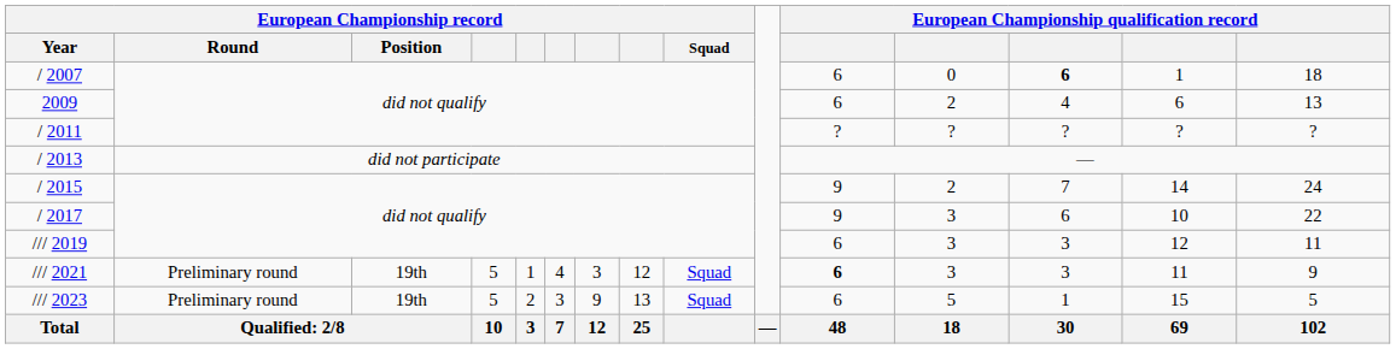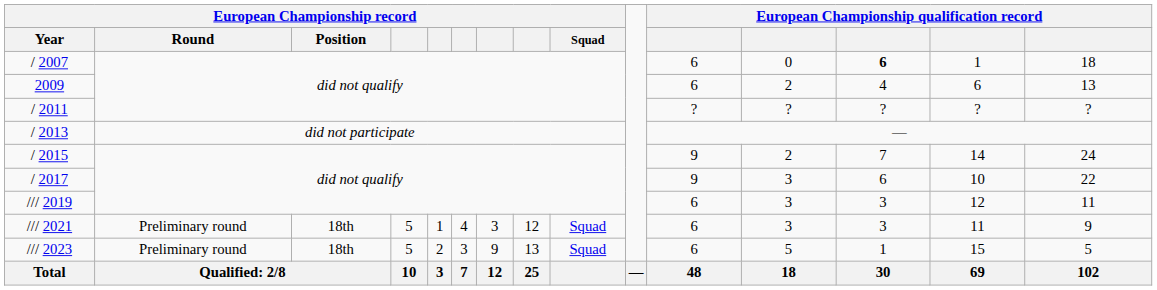 <table class="wikitable" style="text-align: center;">
 <tr>
 <th colspan=9><a href='#'>European Championship record</a></th>
 <td width=1% rowspan=11></td>
 <th colspan=5><a href='#'>European Championship qualification record</a></th>
 </tr>
 <tr>
 <th>Year</th>
 <th>Round</th>
 <th>Position</th>
 <th></th>
 <th></th>
 <th></th>
 <th></th>
 <th></th>
 <th><small>Squad</small></th>
 <th></th>
 <th></th>
 <th></th>
 <th></th>
 <th></th>
 </tr>
 <tr>
 <td>/ <a href='#'>2007</a></td>
 <td colspan=8 rowspan=3><em>did not qualify</em></td>
 <td>6</td>
 <td>0</td>
 <td><strong>6</strong></td>
 <td>1</td>
 <td>18</td>
 </tr>
 <tr>
 <td> <a href='#'>2009</a></td>
 <td>6</td>
 <td>2</td>
 <td>4</td>
 <td>6</td>
 <td>13</td>
 </tr>
 <tr>
 <td>/ <a href='#'>2011</a></td>
 <td>?</td>
 <td>?</td>
 <td>?</td>
 <td>?</td>
 <td>?</td>
 </tr>
 <tr>
 <td>/ <a href='#'>2013</a></td>
 <td colspan=8 rowspan=1><em>did not participate</em></td>
 <td colspan=5 rowspan=1>—</td>
 </tr>
 <tr>
 <td>/ <a href='#'>2015</a></td>
 <td colspan=8 rowspan=3><em>did not qualify</em></td>
 <td>9</td>
 <td>2</td>
 <td>7</td>
 <td>14</td>
 <td>24</td>
 </tr>
 <tr>
 <td>/ <a href='#'>2017</a></td>
 <td>9</td>
 <td>3</td>
 <td>6</td>
 <td>10</td>
 <td>22</td>
 </tr>
 <tr>
 <td>/// <a href='#'>2019</a></td>
 <td>6</td>
 <td>3</td>
 <td>3</td>
 <td>12</td>
 <td>11</td>
 </tr>
 <tr>
 <td>/// <a href='#'>2021</a></td>
 <td>Preliminary round</td>
-<td>19th</td>
+<td>18th</td>
 <td>5</td>
 <td>1</td>
 <td>4</td>
 <td>3</td>
 <td>12</td>
 <td><a href='#'>Squad</a></td>
-<td><strong>6</strong></td>
+<td>6</td>
 <td>3</td>
 <td>3</td>
 <td>11</td>
 <td>9</td>
 </tr>
 <tr>
 <td>/// <a href='#'>2023</a></td>
 <td>Preliminary round</td>
-<td>19th</td>
+<td>18th</td>
 <td>5</td>
 <td>2</td>
 <td>3</td>
 <td>9</td>
 <td>13</td>
 <td><a href='#'>Squad</a></td>
 <td>6</td>
 <td>5</td>
 <td>1</td>
 <td>15</td>
 <td>5</td>
 </tr>
 <tr>
 <th>Total</th>
 <th colspan="2">Qualified: 2/8</th>
 <th>10</th>
 <th>3</th>
 <th>7</th>
 <th>12</th>
 <th>25</th>
 <th></th>
 <th>—</th>
 <th>48</th>
 <th>18</th>
 <th>30</th>
 <th>69</th>
 <th>102</th>
 </tr>
 </table>
